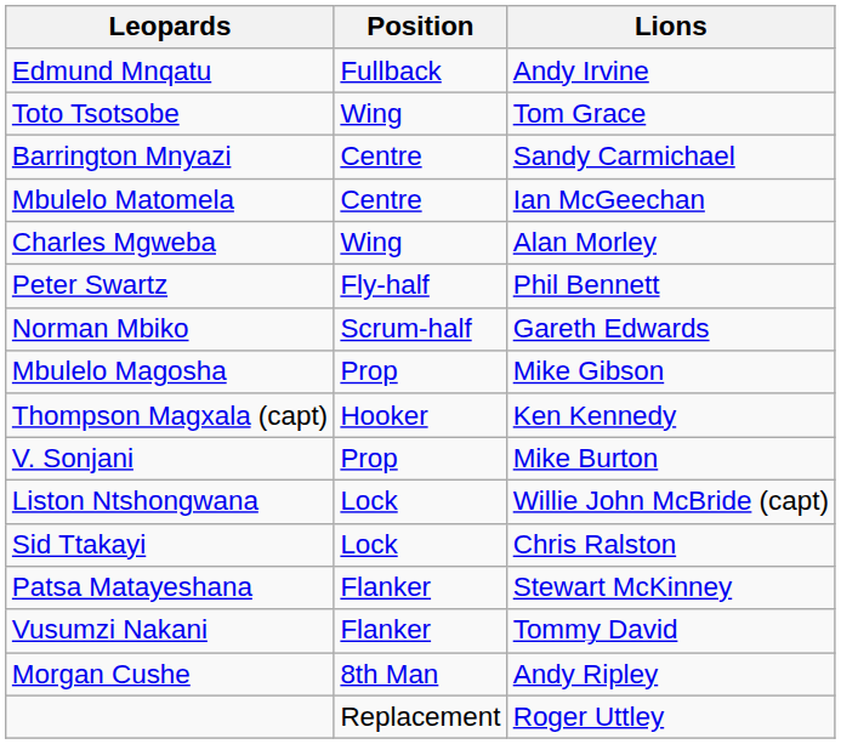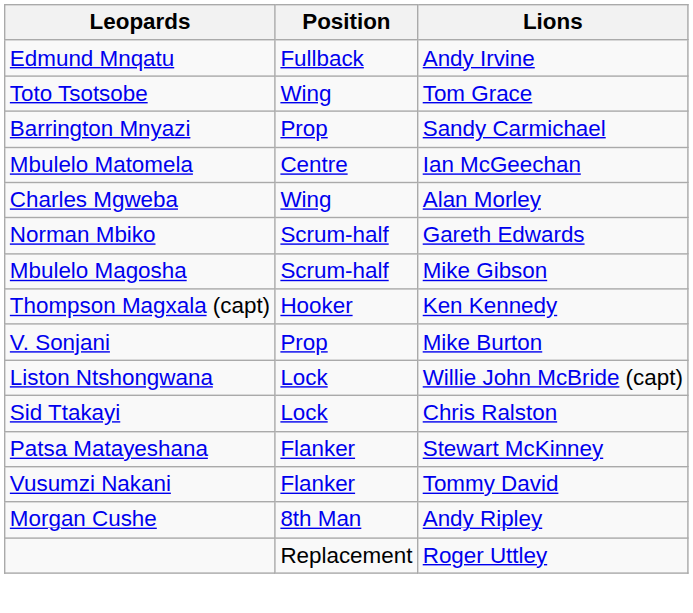 <table class="wikitable sortable">
 <tr>
 <th>Leopards</th>
 <th>Position</th>
 <th>Lions</th>
 </tr>
 <tr>
 <td><a href='#'>Edmund Mnqatu</a></td>
 <td><a href='#'>Fullback</a></td>
 <td><a href='#'>Andy Irvine</a></td>
 </tr>
 <tr>
 <td><a href='#'>Toto Tsotsobe</a></td>
 <td><a href='#'>Wing</a></td>
 <td><a href='#'>Tom Grace</a></td>
 </tr>
 <tr>
 <td><a href='#'>Barrington Mnyazi</a></td>
-<td><a href='#'>Centre</a></td>
+<td><a href='#'>Prop</a></td>
 <td><a href='#'>Sandy Carmichael</a></td>
 </tr>
 <tr>
 <td><a href='#'>Mbulelo Matomela</a></td>
 <td><a href='#'>Centre</a></td>
 <td><a href='#'>Ian McGeechan</a></td>
 </tr>
 <tr>
 <td><a href='#'>Charles Mgweba</a></td>
 <td><a href='#'>Wing</a></td>
 <td><a href='#'>Alan Morley</a></td>
 </tr>
 <tr>
-<td><a href='#'>Peter Swartz</a></td>
-<td><a href='#'>Fly-half</a></td>
-<td><a href='#'>Phil Bennett</a></td>
-</tr>
-<tr>
 <td><a href='#'>Norman Mbiko</a></td>
 <td><a href='#'>Scrum-half</a></td>
 <td><a href='#'>Gareth Edwards</a></td>
 </tr>
 <tr>
 <td><a href='#'>Mbulelo Magosha</a></td>
-<td><a href='#'>Prop</a></td>
+<td><a href='#'>Scrum-half</a></td>
 <td><a href='#'>Mike Gibson</a></td>
 </tr>
 <tr>
 <td><a href='#'>Thompson Magxala</a> (capt)</td>
 <td><a href='#'>Hooker</a></td>
 <td><a href='#'>Ken Kennedy</a></td>
 </tr>
 <tr>
 <td><a href='#'>V. Sonjani</a></td>
 <td><a href='#'>Prop</a></td>
 <td><a href='#'>Mike Burton</a></td>
 </tr>
 <tr>
 <td><a href='#'>Liston Ntshongwana</a></td>
 <td><a href='#'>Lock</a></td>
 <td><a href='#'>Willie John McBride</a> (capt)</td>
 </tr>
 <tr>
 <td><a href='#'>Sid Ttakayi</a></td>
 <td><a href='#'>Lock</a></td>
 <td><a href='#'>Chris Ralston</a></td>
 </tr>
 <tr>
 <td><a href='#'>Patsa Matayeshana</a></td>
 <td><a href='#'>Flanker</a></td>
 <td><a href='#'>Stewart McKinney</a></td>
 </tr>
 <tr>
 <td><a href='#'>Vusumzi Nakani</a></td>
 <td><a href='#'>Flanker</a></td>
 <td><a href='#'>Tommy David</a></td>
 </tr>
 <tr>
 <td><a href='#'>Morgan Cushe</a></td>
 <td><a href='#'>8th Man</a></td>
 <td><a href='#'>Andy Ripley</a></td>
 </tr>
 <tr>
 <td></td>
 <td>Replacement</td>
 <td><a href='#'>Roger Uttley</a></td>
 </tr>
 </table>
